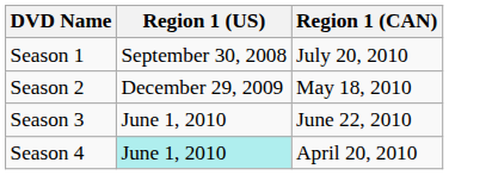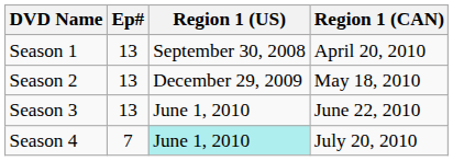 <table class="wikitable">
 <tr>
 <th>DVD Name</th>
+<th>Ep#</th>
 <th>Region 1 (US)</th>
 <th>Region 1 (CAN)</th>
 </tr>
 <tr>
 <td>Season 1</td>
+<td align="center">13</td>
 <td>September 30, 2008</td>
-<td>July 20, 2010</td>
+<td>April 20, 2010</td>
 </tr>
 <tr>
 <td>Season 2</td>
+<td align="center">13</td>
 <td>December 29, 2009</td>
 <td>May 18, 2010</td>
 </tr>
 <tr>
 <td>Season 3</td>
+<td align="center">13</td>
 <td>June 1, 2010</td>
 <td>June 22, 2010</td>
 </tr>
 <tr>
 <td>Season 4</td>
+<td align="center">7</td>
 <td style="background: paleturquoise;">June 1, 2010</td>
-<td>April 20, 2010</td>
+<td>July 20, 2010</td>
 </tr>
 </table>
